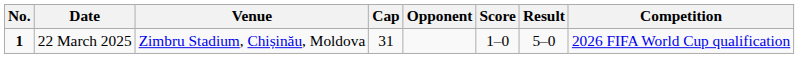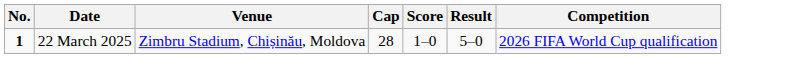 <table class="wikitable">
 <tr>
 <th scope=col>No.</th>
 <th scope=col>Date</th>
 <th scope=col>Venue</th>
 <th scope=col>Cap</th>
-<th scope=col>Opponent</th>
 <th scope=col>Score</th>
 <th scope=col>Result</th>
 <th scope=col>Competition</th>
 </tr>
 <tr>
 <td align=center><strong>1</strong></td>
 <td>22 March 2025</td>
 <td><a href='#'>Zimbru Stadium</a>, <a href='#'>Chișinău</a>, Moldova</td>
-<td align=center>31</td>
-<td></td>
+<td align=center>28</td>
 <td align=center>1–0</td>
 <td align=center>5–0</td>
 <td><a href='#'>2026 FIFA World Cup qualification</a></td>
 </tr>
 </table>
